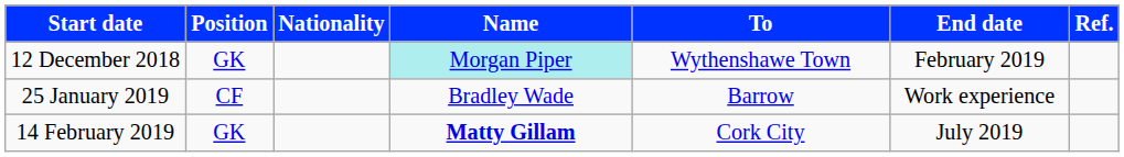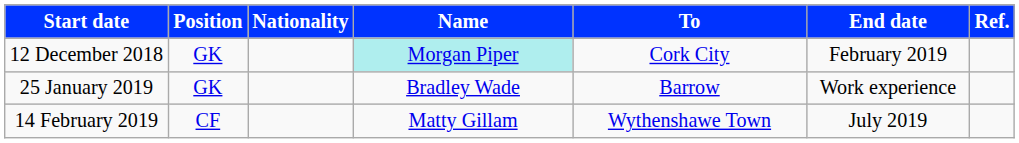 <table class="wikitable"  style="text-align:center; font-size:90%; ">
 <tr>
 <th style="background:#0033FF; color:#FFFFFF; width:110px;">Start date</th>
 <th style="background:#0033FF; color:#FFFFFF; width:50px;">Position</th>
 <th style="background:#0033FF; color:#FFFFFF; width:50px;">Nationality</th>
 <th style="background:#0033FF; color:#FFFFFF; width:150px;">Name</th>
 <th style="background:#0033FF; color:#FFFFFF; width:160px;">To</th>
 <th style="background:#0033FF; color:#FFFFFF; width:110px;">End date</th>
 <th style="background:#0033FF; color:#FFFFFF; width:25px;">Ref.</th>
 </tr>
 <tr>
 <td>12 December 2018</td>
 <td><a href='#'>GK</a></td>
 <td></td>
 <td style="background: paleturquoise;"><a href='#'>Morgan Piper</a></td>
-<td><a href='#'>Wythenshawe Town</a></td>
+<td> <a href='#'>Cork City</a></td>
 <td>February 2019</td>
 <td></td>
 </tr>
 <tr>
 <td>25 January 2019</td>
-<td><a href='#'>CF</a></td>
+<td><a href='#'>GK</a></td>
 <td></td>
 <td><a href='#'>Bradley Wade</a></td>
 <td><a href='#'>Barrow</a></td>
 <td>Work experience</td>
 <td></td>
 </tr>
 <tr>
 <td>14 February 2019</td>
-<td><a href='#'>GK</a></td>
+<td><a href='#'>CF</a></td>
 <td></td>
-<td><strong><a href='#'>Matty Gillam</a></strong></td>
-<td> <a href='#'>Cork City</a></td>
+<td><a href='#'>Matty Gillam</a></td>
+<td><a href='#'>Wythenshawe Town</a></td>
 <td>July 2019</td>
 <td></td>
 </tr>
 </table>
